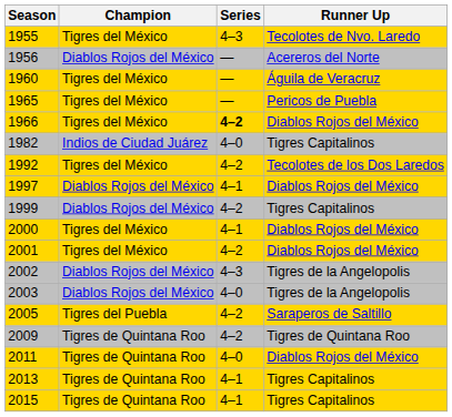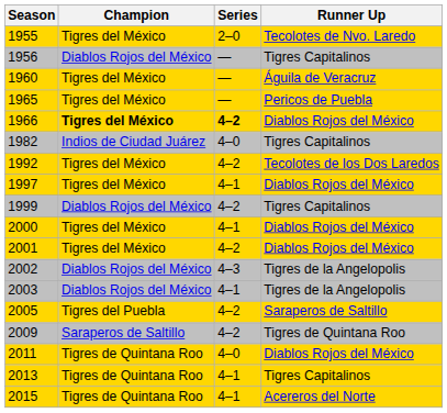 <table class="wikitable">
 <tr>
 <th>Season</th>
 <th>Champion</th>
 <th>Series</th>
 <th>Runner Up</th>
 </tr>
 <tr bgcolor=gold>
 <td>1955</td>
 <td>Tigres del México</td>
-<td>4–3</td>
+<td>2–0</td>
 <td><a href='#'>Tecolotes de Nvo. Laredo</a></td>
 </tr>
 <tr bgcolor=silver>
 <td>1956</td>
 <td><a href='#'>Diablos Rojos del México</a></td>
 <td>—</td>
-<td><a href='#'>Acereros del Norte</a></td>
+<td>Tigres Capitalinos</td>
 </tr>
 <tr bgcolor=gold>
 <td>1960</td>
 <td>Tigres del México</td>
 <td>—</td>
 <td><a href='#'>Águila de Veracruz</a></td>
 </tr>
 <tr bgcolor=gold>
 <td>1965</td>
 <td>Tigres del México</td>
 <td>—</td>
 <td><a href='#'>Pericos de Puebla</a></td>
 </tr>
 <tr bgcolor=gold>
 <td>1966</td>
-<td>Tigres del México</td>
+<td><strong>Tigres del México</strong></td>
 <td><strong>4–2</strong></td>
 <td><a href='#'>Diablos Rojos del México</a></td>
 </tr>
 <tr bgcolor=silver>
 <td>1982</td>
 <td><a href='#'>Indios de Ciudad Juárez</a></td>
 <td>4–0</td>
 <td>Tigres Capitalinos</td>
 </tr>
 <tr bgcolor=gold>
 <td>1992</td>
 <td>Tigres del México</td>
 <td>4–2</td>
 <td><a href='#'>Tecolotes de los Dos Laredos</a></td>
 </tr>
 <tr bgcolor=gold>
 <td>1997</td>
-<td><a href='#'>Diablos Rojos del México</a></td>
+<td>Tigres del México</td>
 <td>4–1</td>
 <td><a href='#'>Diablos Rojos del México</a></td>
 </tr>
 <tr bgcolor=silver>
 <td>1999</td>
 <td><a href='#'>Diablos Rojos del México</a></td>
 <td>4–2</td>
 <td>Tigres Capitalinos</td>
 </tr>
 <tr bgcolor=gold>
 <td>2000</td>
 <td>Tigres del México</td>
 <td>4–1</td>
 <td><a href='#'>Diablos Rojos del México</a></td>
 </tr>
 <tr bgcolor=gold>
 <td>2001</td>
 <td>Tigres del México</td>
 <td>4–2</td>
 <td><a href='#'>Diablos Rojos del México</a></td>
 </tr>
 <tr bgcolor=silver>
 <td>2002</td>
 <td><a href='#'>Diablos Rojos del México</a></td>
 <td>4–3</td>
 <td>Tigres de la Angelopolis</td>
 </tr>
 <tr bgcolor=silver>
 <td>2003</td>
 <td><a href='#'>Diablos Rojos del México</a></td>
-<td>4–0</td>
+<td>4–1</td>
 <td>Tigres de la Angelopolis</td>
 </tr>
 <tr bgcolor=gold>
 <td>2005</td>
 <td>Tigres del Puebla</td>
 <td>4–2</td>
 <td><a href='#'>Saraperos de Saltillo</a></td>
 </tr>
 <tr bgcolor=silver>
 <td>2009</td>
-<td>Tigres de Quintana Roo</td>
+<td><a href='#'>Saraperos de Saltillo</a></td>
 <td>4–2</td>
 <td>Tigres de Quintana Roo</td>
 </tr>
 <tr bgcolor=gold>
 <td>2011</td>
 <td>Tigres de Quintana Roo</td>
 <td>4–0</td>
 <td><a href='#'>Diablos Rojos del México</a></td>
 </tr>
 <tr bgcolor=gold>
 <td>2013</td>
 <td>Tigres de Quintana Roo</td>
 <td>4–1</td>
 <td>Tigres Capitalinos</td>
 </tr>
 <tr bgcolor=gold>
 <td>2015</td>
 <td>Tigres de Quintana Roo</td>
 <td>4–1</td>
-<td>Tigres Capitalinos</td>
+<td><a href='#'>Acereros del Norte</a></td>
 </tr>
 </table>
